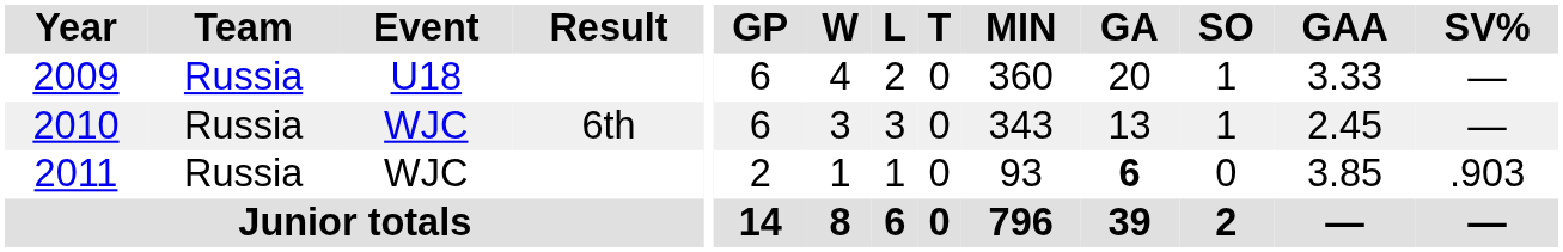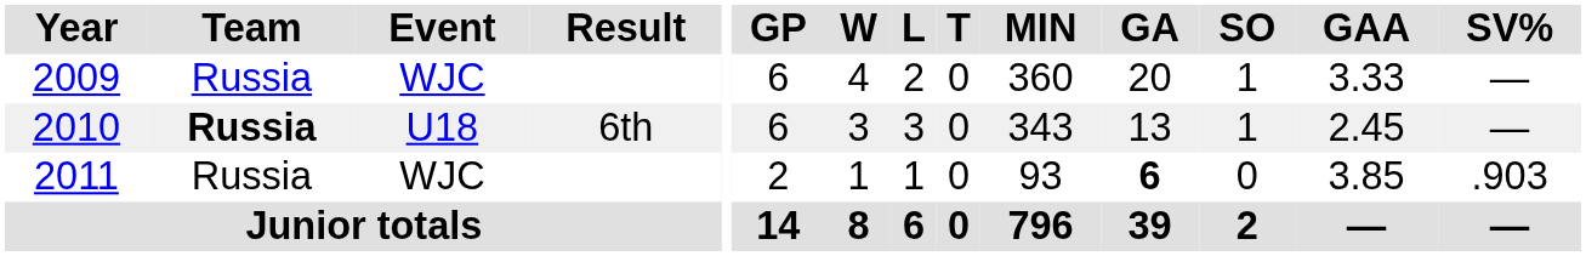 <table border="0" cellpadding="1" cellspacing="0" ID="Table3" style="text-align:center; width:40em">
 <tr ALIGN="center" bgcolor="#e0e0e0">
 <th>Year</th>
 <th>Team</th>
 <th>Event</th>
 <th>Result</th>
 <th rowspan="99" bgcolor="#ffffff"></th>
 <th>GP</th>
 <th>W</th>
 <th>L</th>
 <th>T</th>
 <th>MIN</th>
 <th>GA</th>
 <th>SO</th>
 <th>GAA</th>
 <th>SV%</th>
 </tr>
 <tr ALIGN="center">
 <td><a href='#'>2009</a></td>
 <td><a href='#'>Russia</a></td>
-<td><a href='#'>U18</a></td>
+<td><a href='#'>WJC</a></td>
 <td></td>
 <td>6</td>
 <td>4</td>
 <td>2</td>
 <td>0</td>
 <td>360</td>
 <td>20</td>
 <td>1</td>
 <td>3.33</td>
 <td>—</td>
 </tr>
 <tr ALIGN="center" bgcolor="#f0f0f0">
 <td><a href='#'>2010</a></td>
-<td>Russia</td>
-<td><a href='#'>WJC</a></td>
+<td><strong>Russia</strong></td>
+<td><a href='#'>U18</a></td>
 <td>6th</td>
 <td>6</td>
 <td>3</td>
 <td>3</td>
 <td>0</td>
 <td>343</td>
 <td>13</td>
 <td>1</td>
 <td>2.45</td>
 <td>—</td>
 </tr>
 <tr ALIGN="center">
 <td><a href='#'>2011</a></td>
 <td>Russia</td>
 <td>WJC</td>
 <td></td>
 <td>2</td>
 <td>1</td>
 <td>1</td>
 <td>0</td>
 <td>93</td>
 <td><strong>6</strong></td>
 <td>0</td>
 <td>3.85</td>
 <td>.903</td>
 </tr>
 <tr ALIGN="center" bgcolor="#e0e0e0">
 <th colspan=4>Junior totals</th>
 <th>14</th>
 <th>8</th>
 <th>6</th>
 <th>0</th>
 <th>796</th>
 <th>39</th>
 <th>2</th>
 <th>—</th>
 <th>—</th>
 </tr>
 </table>
